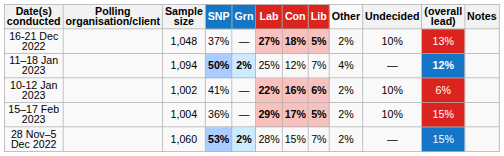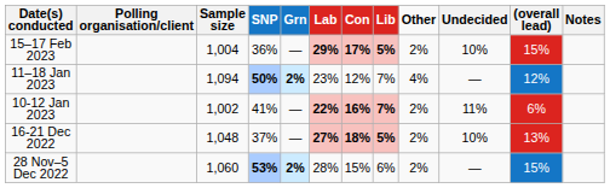 <table class="wikitable sortable" style="text-align: center; line-height: 14px; font-size: 95%;">
 <tr>
 <th>Date(s)<br>conducted</th>
 <th>Polling organisation/client</th>
 <th>Sample size</th>
 <td class="unsortable" style="background:#1476c6; width: 80px; color: white;"><strong>SNP</strong></td>
 <td class="unsortable" style="background:#1476c6; width: 80px; color: white;"><strong>Grn</strong></td>
 <td class="unsortable" style="background: #DC241F; width: 80px; color: white;"><strong>Lab</strong></td>
 <td class="unsortable" style="background: #DC241F; width: 80px; color: white;"><strong>Con</strong></td>
 <td class="unsortable" style="background: #DC241F; width: 80px; color: white;"><strong>Lib</strong></td>
 <td><strong>Other</strong></td>
 <th>Undecided</th>
 <th> (overall lead)</th>
 <th>Notes</th>
 </tr>
 <tr>
+<td>15–17 Feb 2023</td>
+<td></td>
+<td>1,004</td>
+<td>36%</td>
+<td>—</td>
+<td style="background: rgb(248, 193, 190);"><strong>29%</strong></td>
+<td style="background: rgb(248, 193, 190);"><strong>17%</strong></td>
+<td style="background: rgb(248, 193, 190);"><strong>5%</strong></td>
+<td>2%</td>
+<td>10%</td>
+<td style="background: #dc241f; color: white;">15%</td>
+<td></td>
+</tr>
+<tr>
+<td>11–18 Jan 2023</td>
+<td></td>
+<td>1,094</td>
+<td style="background:#acf;"><strong>50%</strong></td>
+<td style="background:#CCEBFF;"><strong>2%</strong></td>
+<td>23%</td>
+<td>12%</td>
+<td>7%</td>
+<td>4%</td>
+<td>—</td>
+<td style="background:#1476c6; color: white;">12%</td>
+<td></td>
+</tr>
+<tr>
+<td>10-12 Jan 2023</td>
+<td></td>
+<td>1,002</td>
+<td>41%</td>
+<td>—</td>
+<td style="background: rgb(248, 193, 190);"><strong>22%</strong></td>
+<td style="background: rgb(248, 193, 190);"><strong>16%</strong></td>
+<td style="background: rgb(248, 193, 190);"><strong>7%</strong></td>
+<td>2%</td>
+<td>11%</td>
+<td style="background: #dc241f; color: white;">6%</td>
+<td></td>
+</tr>
+<tr>
 <td>16-21 Dec 2022</td>
 <td></td>
 <td>1,048</td>
 <td>37%</td>
 <td>—</td>
 <td style="background: rgb(248, 193, 190);"><strong>27%</strong></td>
 <td style="background: rgb(248, 193, 190);"><strong>18%</strong></td>
 <td style="background: rgb(248, 193, 190);"><strong>5%</strong></td>
 <td>2%</td>
 <td>10%</td>
 <td style="background: #dc241f; color: white;">13%</td>
 <td></td>
 </tr>
 <tr>
-<td>11–18 Jan 2023</td>
-<td></td>
-<td>1,094</td>
-<td style="background:#acf;"><strong>50%</strong></td>
-<td style="background:#CCEBFF;"><strong>2%</strong></td>
-<td>25%</td>
-<td>12%</td>
-<td>7%</td>
-<td>4%</td>
-<td>—</td>
-<td style="background:#1476c6; color: white;"><strong>12%</strong></td>
-<td></td>
-</tr>
-<tr>
-<td>10-12 Jan 2023</td>
-<td></td>
-<td>1,002</td>
-<td>41%</td>
-<td>—</td>
-<td style="background: rgb(248, 193, 190);"><strong>22%</strong></td>
-<td style="background: rgb(248, 193, 190);"><strong>16%</strong></td>
-<td style="background: rgb(248, 193, 190);"><strong>6%</strong></td>
-<td>2%</td>
-<td>10%</td>
-<td style="background: #dc241f; color: white;">6%</td>
-<td></td>
-</tr>
-<tr>
-<td>15–17 Feb 2023</td>
-<td></td>
-<td>1,004</td>
-<td>36%</td>
-<td>—</td>
-<td style="background: rgb(248, 193, 190);"><strong>29%</strong></td>
-<td style="background: rgb(248, 193, 190);"><strong>17%</strong></td>
-<td style="background: rgb(248, 193, 190);"><strong>5%</strong></td>
-<td>2%</td>
-<td>10%</td>
-<td style="background: #dc241f; color: white;">15%</td>
-<td></td>
-</tr>
-<tr>
 <td>28 Nov–5 Dec 2022</td>
 <td></td>
 <td>1,060</td>
 <td style="background:#acf;"><strong>53%</strong></td>
 <td style="background:#CCEBFF;"><strong>2%</strong></td>
 <td>28%</td>
 <td>15%</td>
-<td>7%</td>
+<td>6%</td>
 <td>2%</td>
 <td>—</td>
 <td style="background:#1476c6; color: white;">15%</td>
 <td></td>
 </tr>
 </table>
